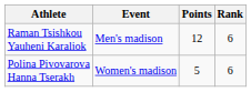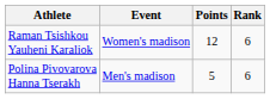 <table class="wikitable" style="text-align:center; font-size:90%">
 <tr>
 <th>Athlete</th>
 <th>Event</th>
 <th>Points</th>
 <th>Rank</th>
 </tr>
 <tr>
 <td align=left><a href='#'>Raman Tsishkou</a><br><a href='#'>Yauheni Karaliok</a></td>
-<td align=left><a href='#'>Men's madison</a></td>
+<td align=left><a href='#'>Women's madison</a></td>
 <td>12</td>
 <td>6</td>
 </tr>
 <tr>
 <td align=left><a href='#'>Polina Pivovarova</a><br><a href='#'>Hanna Tserakh</a></td>
-<td align=left><a href='#'>Women's madison</a></td>
+<td align=left><a href='#'>Men's madison</a></td>
 <td>5</td>
 <td>6</td>
 </tr>
 </table>
